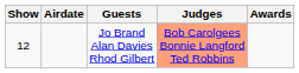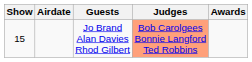 <table class="wikitable" style="text-align:center;">
 <tr>
 <th>Show</th>
 <th>Airdate</th>
 <th>Guests</th>
 <th>Judges</th>
 <th>Awards</th>
 </tr>
 <tr>
-<td>12</td>
+<td>15</td>
 <td></td>
 <td><a href='#'>Jo Brand</a><br><a href='#'>Alan Davies</a><br><a href='#'>Rhod Gilbert</a></td>
 <td style="background: lightsalmon;"><a href='#'>Bob Carolgees</a><br><a href='#'>Bonnie Langford</a><br><a href='#'>Ted Robbins</a></td>
 <td></td>
 </tr>
 </table>
